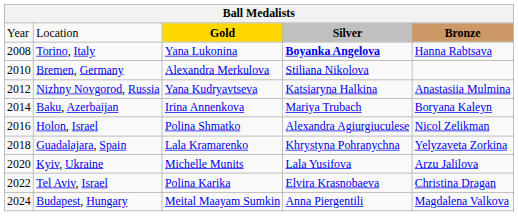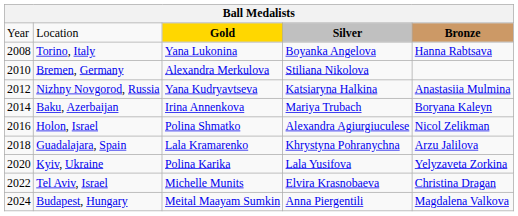 <table class="wikitable">
 <tr>
 <th colspan=5 align="center"><strong>Ball Medalists</strong></th>
 </tr>
 <tr>
 <td>Year</td>
 <td>Location</td>
 <td style="text-align:center;background-color:gold;"><strong>Gold</strong></td>
 <td style="text-align:center;background-color:silver;"><strong>Silver</strong></td>
 <td style="text-align:center;background-color:#CC9966;"><strong>Bronze</strong></td>
 </tr>
 <tr>
 <td>2008</td>
 <td> <a href='#'>Torino</a>, <a href='#'>Italy</a></td>
 <td> <a href='#'>Yana Lukonina</a></td>
-<td><strong> <a href='#'>Boyanka Angelova</a></strong></td>
+<td> <a href='#'>Boyanka Angelova</a></td>
 <td> <a href='#'>Hanna Rabtsava</a></td>
 </tr>
 <tr>
 <td>2010</td>
 <td> <a href='#'>Bremen</a>, <a href='#'>Germany</a></td>
 <td> <a href='#'>Alexandra Merkulova</a></td>
 <td> <a href='#'>Stiliana Nikolova</a></td>
 <td></td>
 </tr>
 <tr>
 <td>2012</td>
 <td> <a href='#'>Nizhny Novgorod</a>, <a href='#'>Russia</a></td>
 <td> <a href='#'>Yana Kudryavtseva</a></td>
 <td> <a href='#'>Katsiaryna Halkina</a></td>
 <td> <a href='#'>Anastasiia Mulmina</a></td>
 </tr>
 <tr>
 <td>2014</td>
 <td> <a href='#'>Baku</a>, <a href='#'>Azerbaijan</a></td>
 <td> <a href='#'>Irina Annenkova</a></td>
 <td> <a href='#'>Mariya Trubach</a></td>
 <td> <a href='#'>Boryana Kaleyn</a></td>
 </tr>
 <tr>
 <td>2016</td>
 <td> <a href='#'>Holon</a>, <a href='#'>Israel</a></td>
 <td> <a href='#'>Polina Shmatko</a></td>
 <td> <a href='#'>Alexandra Agiurgiuculese</a></td>
 <td> <a href='#'>Nicol Zelikman</a></td>
 </tr>
 <tr>
 <td>2018</td>
 <td> <a href='#'>Guadalajara</a>, <a href='#'>Spain</a></td>
 <td> <a href='#'>Lala Kramarenko</a></td>
 <td> <a href='#'>Khrystyna Pohranychna</a></td>
-<td> <a href='#'>Yelyzaveta Zorkina</a></td>
+<td> <a href='#'>Arzu Jalilova</a></td>
 </tr>
 <tr>
 <td>2020</td>
 <td> <a href='#'>Kyiv</a>, <a href='#'>Ukraine</a></td>
-<td> <a href='#'>Michelle Munits</a></td>
+<td> <a href='#'>Polina Karika</a></td>
 <td> <a href='#'>Lala Yusifova</a></td>
-<td> <a href='#'>Arzu Jalilova</a></td>
+<td> <a href='#'>Yelyzaveta Zorkina</a></td>
 </tr>
 <tr>
 <td>2022</td>
 <td> <a href='#'>Tel Aviv</a>, <a href='#'>Israel</a></td>
-<td> <a href='#'>Polina Karika</a></td>
+<td> <a href='#'>Michelle Munits</a></td>
 <td> <a href='#'>Elvira Krasnobaeva</a></td>
 <td> <a href='#'>Christina Dragan</a></td>
 </tr>
 <tr>
 <td>2024</td>
 <td> <a href='#'>Budapest</a>, <a href='#'>Hungary</a></td>
 <td><a href='#'>Meital Maayam Sumkin</a><br><small></small></td>
 <td><a href='#'>Anna Piergentili</a><br><small></small></td>
 <td><a href='#'>Magdalena Valkova</a><br><small></small></td>
 </tr>
 </table>
